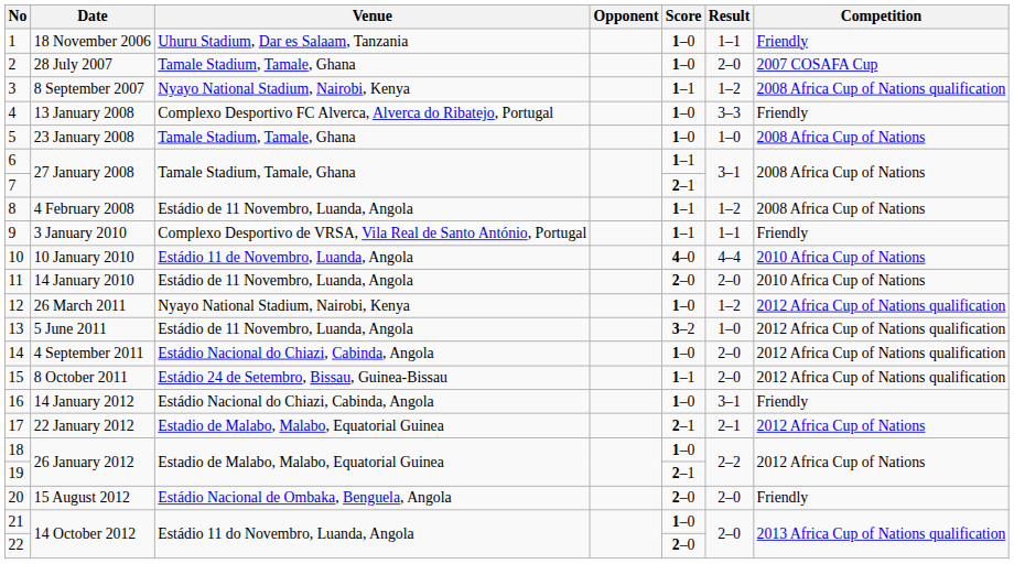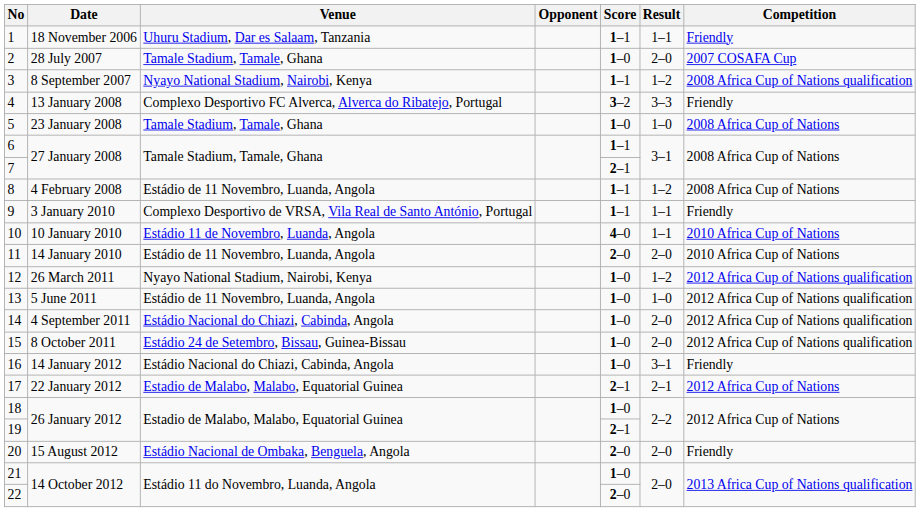 <table class="wikitable">
 <tr>
 <th>No</th>
 <th>Date</th>
 <th>Venue</th>
 <th>Opponent</th>
 <th>Score</th>
 <th>Result</th>
 <th>Competition</th>
 </tr>
 <tr>
 <td>1</td>
 <td>18 November 2006</td>
 <td><a href='#'>Uhuru Stadium</a>, <a href='#'>Dar es Salaam</a>, Tanzania</td>
 <td></td>
-<td align=center><strong>1</strong>–0</td>
+<td align=center><strong>1</strong>–1</td>
 <td align=center>1–1</td>
 <td><a href='#'>Friendly</a></td>
 </tr>
 <tr>
 <td>2</td>
 <td>28 July 2007</td>
 <td><a href='#'>Tamale Stadium</a>, <a href='#'>Tamale</a>, Ghana</td>
 <td></td>
 <td align=center><strong>1</strong>–0</td>
 <td align=center>2–0</td>
 <td><a href='#'>2007 COSAFA Cup</a></td>
 </tr>
 <tr>
 <td>3</td>
 <td>8 September 2007</td>
 <td><a href='#'>Nyayo National Stadium</a>, <a href='#'>Nairobi</a>, Kenya</td>
 <td></td>
 <td align=center><strong>1</strong>–1</td>
 <td align=center>1–2</td>
 <td><a href='#'>2008 Africa Cup of Nations qualification</a></td>
 </tr>
 <tr>
 <td>4</td>
 <td>13 January 2008</td>
 <td>Complexo Desportivo FC Alverca, <a href='#'>Alverca do Ribatejo</a>, Portugal</td>
 <td></td>
-<td align=center><strong>1</strong>–0</td>
+<td align=center><strong>3</strong>–2</td>
 <td align=center>3–3</td>
 <td>Friendly</td>
 </tr>
 <tr>
 <td>5</td>
 <td>23 January 2008</td>
 <td><a href='#'>Tamale Stadium</a>, <a href='#'>Tamale</a>, Ghana</td>
 <td></td>
 <td align=center><strong>1</strong>–0</td>
 <td align=center>1–0</td>
 <td><a href='#'>2008 Africa Cup of Nations</a></td>
 </tr>
 <tr>
 <td>6</td>
 <td rowspan="2">27 January 2008</td>
 <td rowspan="2">Tamale Stadium, Tamale, Ghana</td>
 <td rowspan="2"></td>
 <td align=center><strong>1</strong>–1</td>
 <td rowspan="2" style="text-align:center">3–1</td>
 <td rowspan="2">2008 Africa Cup of Nations</td>
 </tr>
 <tr>
 <td>7</td>
 <td align=center><strong>2</strong>–1</td>
 </tr>
 <tr>
 <td>8</td>
 <td>4 February 2008</td>
 <td>Estádio de 11 Novembro, Luanda, Angola</td>
 <td></td>
 <td align=center><strong>1</strong>–1</td>
 <td align=center>1–2</td>
 <td>2008 Africa Cup of Nations</td>
 </tr>
 <tr>
 <td>9</td>
 <td>3 January 2010</td>
 <td>Complexo Desportivo de VRSA, <a href='#'>Vila Real de Santo António</a>, Portugal</td>
 <td></td>
 <td align=center><strong>1</strong>–1</td>
 <td align=center>1–1</td>
 <td>Friendly</td>
 </tr>
 <tr>
 <td>10</td>
 <td>10 January 2010</td>
 <td><a href='#'>Estádio 11 de Novembro</a>, <a href='#'>Luanda</a>, Angola</td>
 <td></td>
 <td align=center><strong>4</strong>–0</td>
-<td align=center>4–4</td>
+<td align=center>1–1</td>
 <td><a href='#'>2010 Africa Cup of Nations</a></td>
 </tr>
 <tr>
 <td>11</td>
 <td>14 January 2010</td>
 <td>Estádio de 11 Novembro, Luanda, Angola</td>
 <td></td>
 <td align=center><strong>2</strong>–0</td>
 <td align=center>2–0</td>
 <td>2010 Africa Cup of Nations</td>
 </tr>
 <tr>
 <td>12</td>
 <td>26 March 2011</td>
 <td>Nyayo National Stadium, Nairobi, Kenya</td>
 <td></td>
 <td align=center><strong>1</strong>–0</td>
 <td align=center>1–2</td>
 <td><a href='#'>2012 Africa Cup of Nations qualification</a></td>
 </tr>
 <tr>
 <td>13</td>
 <td>5 June 2011</td>
 <td>Estádio de 11 Novembro, Luanda, Angola</td>
 <td></td>
-<td align=center><strong>3</strong>–2</td>
+<td align=center><strong>1</strong>–0</td>
 <td align=center>1–0</td>
 <td>2012 Africa Cup of Nations qualification</td>
 </tr>
 <tr>
 <td>14</td>
 <td>4 September 2011</td>
 <td><a href='#'>Estádio Nacional do Chiazi</a>, <a href='#'>Cabinda</a>, Angola</td>
 <td></td>
 <td align=center><strong>1</strong>–0</td>
 <td align=center>2–0</td>
 <td>2012 Africa Cup of Nations qualification</td>
 </tr>
 <tr>
 <td>15</td>
 <td>8 October 2011</td>
 <td><a href='#'>Estádio 24 de Setembro</a>, <a href='#'>Bissau</a>, Guinea-Bissau</td>
 <td></td>
-<td align=center><strong>1</strong>–1</td>
+<td align=center><strong>1</strong>–0</td>
 <td align=center>2–0</td>
 <td>2012 Africa Cup of Nations qualification</td>
 </tr>
 <tr>
 <td>16</td>
 <td>14 January 2012</td>
 <td>Estádio Nacional do Chiazi, Cabinda, Angola</td>
 <td></td>
 <td align=center><strong>1</strong>–0</td>
 <td align=center>3–1</td>
 <td>Friendly</td>
 </tr>
 <tr>
 <td>17</td>
 <td>22 January 2012</td>
 <td><a href='#'>Estadio de Malabo</a>, <a href='#'>Malabo</a>, Equatorial Guinea</td>
 <td></td>
 <td align=center><strong>2</strong>–1</td>
 <td align=center>2–1</td>
 <td><a href='#'>2012 Africa Cup of Nations</a></td>
 </tr>
 <tr>
 <td>18</td>
 <td rowspan="2">26 January 2012</td>
 <td rowspan="2">Estadio de Malabo, Malabo, Equatorial Guinea</td>
 <td rowspan="2"></td>
 <td align=center><strong>1</strong>–0</td>
 <td rowspan="2" style="text-align:center">2–2</td>
 <td rowspan="2">2012 Africa Cup of Nations</td>
 </tr>
 <tr>
 <td>19</td>
 <td align=center><strong>2</strong>–1</td>
 </tr>
 <tr>
 <td>20</td>
 <td>15 August 2012</td>
 <td><a href='#'>Estádio Nacional de Ombaka</a>, <a href='#'>Benguela</a>, Angola</td>
 <td></td>
 <td align=center><strong>2</strong>–0</td>
 <td align=center>2–0</td>
 <td>Friendly</td>
 </tr>
 <tr>
 <td>21</td>
 <td rowspan="2">14 October 2012</td>
 <td rowspan="2">Estádio 11 do Novembro, Luanda, Angola</td>
 <td rowspan="2"></td>
 <td align=center><strong>1</strong>–0</td>
 <td rowspan="2" style="text-align:center">2–0</td>
 <td rowspan="2"><a href='#'>2013 Africa Cup of Nations qualification</a></td>
 </tr>
 <tr>
 <td>22</td>
 <td align=center><strong>2</strong>–0</td>
 </tr>
 </table>
